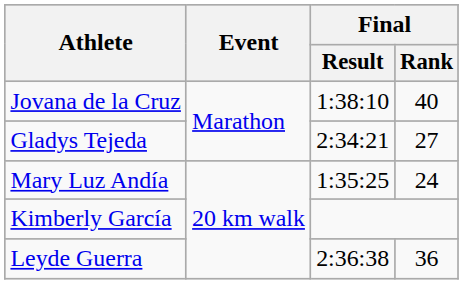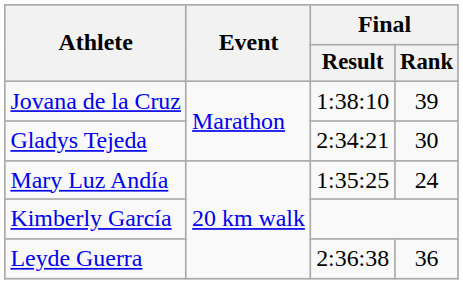 <table class="wikitable" style="font-size:90%">
 <tr>
 <th rowspan="2">Athlete</th>
 <th rowspan="2">Event</th>
 <th colspan="2">Final</th>
 </tr>
 <tr style="font-size:95%">
 <th>Result</th>
 <th>Rank</th>
 </tr>
 <tr align=center>
 <td align=left><a href='#'>Jovana de la Cruz</a></td>
 <td align=left rowspan=2><a href='#'>Marathon</a></td>
 <td>1:38:10</td>
-<td>40</td>
+<td>39</td>
 </tr>
 <tr align=center>
 <td align=left><a href='#'>Gladys Tejeda</a></td>
 <td>2:34:21</td>
-<td>27</td>
+<td>30</td>
 </tr>
 <tr align=center>
 <td align=left><a href='#'>Mary Luz Andía</a></td>
 <td align=left rowspan=3><a href='#'>20 km walk</a></td>
 <td>1:35:25</td>
 <td>24</td>
 </tr>
 <tr align=center>
 <td align=left><a href='#'>Kimberly García</a></td>
 <td colspan=2></td>
 </tr>
 <tr align=center>
 <td align=left><a href='#'>Leyde Guerra</a></td>
 <td>2:36:38</td>
 <td>36</td>
 </tr>
 </table>
